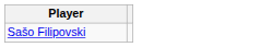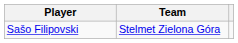 <table class="wikitable">
 <tr>
 <th width=160>Player</th>
+<th width=160>Team</th>
 <th></th>
 </tr>
 <tr>
 <td> <a href='#'>Sašo Filipovski</a></td>
+<td><a href='#'>Stelmet Zielona Góra</a></td>
 <td></td>
 </tr>
 </table>
